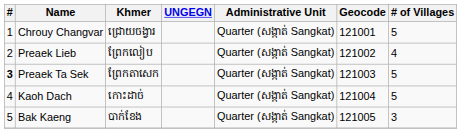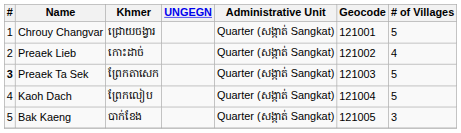 <table class="wikitable sortable">
 <tr>
 <th>#</th>
 <th>Name</th>
 <th>Khmer</th>
 <th><a href='#'>UNGEGN</a></th>
 <th>Administrative Unit</th>
 <th>Geocode</th>
 <th># of Villages</th>
 </tr>
 <tr>
 <td>1</td>
 <td>Chrouy Changvar</td>
 <td>ជ្រោយចង្វារ</td>
 <td></td>
 <td>Quarter (សង្កាត់ Sangkat)</td>
 <td>121001</td>
 <td>5</td>
 </tr>
 <tr>
 <td>2</td>
 <td>Preaek Lieb</td>
-<td>ព្រែកលៀប</td>
+<td>កោះដាច់</td>
 <td></td>
 <td>Quarter (សង្កាត់ Sangkat)</td>
 <td>121002</td>
 <td>4</td>
 </tr>
 <tr>
 <td><strong>3</strong></td>
 <td>Preaek Ta Sek</td>
 <td>ព្រែកតាសេក</td>
 <td></td>
 <td>Quarter (សង្កាត់ Sangkat)</td>
 <td>121003</td>
 <td>5</td>
 </tr>
 <tr>
 <td>4</td>
 <td>Kaoh Dach</td>
-<td>កោះដាច់</td>
+<td>ព្រែកលៀប</td>
 <td></td>
 <td>Quarter (សង្កាត់ Sangkat)</td>
 <td>121004</td>
 <td>5</td>
 </tr>
 <tr>
 <td>5</td>
 <td>Bak Kaeng</td>
 <td>បាក់ខែង</td>
 <td></td>
 <td>Quarter (សង្កាត់ Sangkat)</td>
 <td>121005</td>
 <td>3</td>
 </tr>
 <tr>
 </tr>
 </table>
